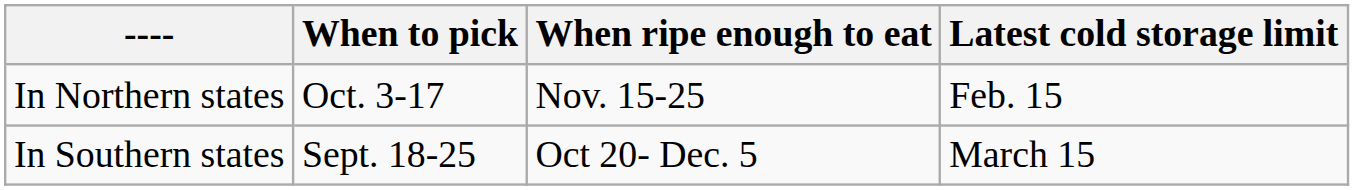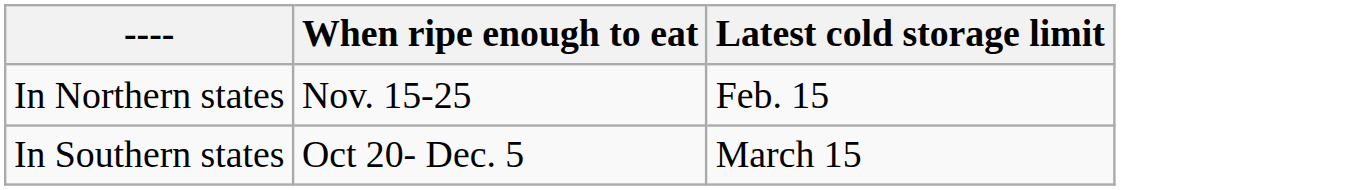 <table class="wikitable">
 <tr>
 <th>----</th>
-<th>When to pick</th>
 <th>When ripe enough to eat</th>
 <th>Latest cold storage limit</th>
 </tr>
 <tr>
 <td>In Northern states</td>
-<td>Oct. 3-17</td>
 <td>Nov. 15-25</td>
 <td>Feb. 15</td>
 </tr>
 <tr>
 <td>In Southern states</td>
-<td>Sept. 18-25</td>
 <td>Oct 20- Dec. 5</td>
 <td>March 15</td>
 </tr>
 </table>
